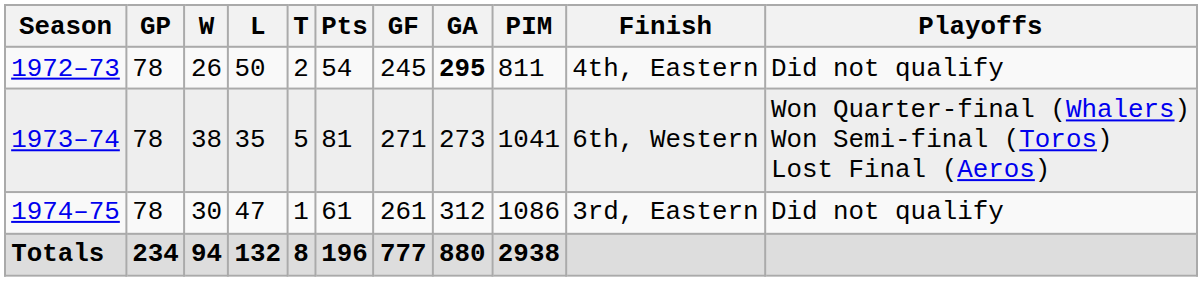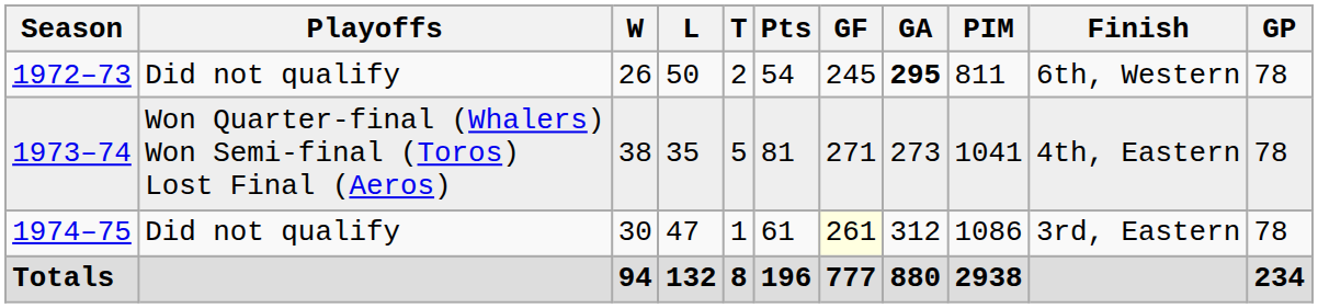 <table class="wikitable">
 <tr>
 <th>Season</th>
-<th>GP</th>
+<th>Playoffs</th>
 <th>W</th>
 <th>L</th>
 <th>T</th>
 <th>Pts</th>
 <th>GF</th>
 <th>GA</th>
 <th>PIM</th>
 <th>Finish</th>
-<th>Playoffs</th>
+<th>GP</th>
 </tr>
 <tr>
 <td><a href='#'>1972–73</a></td>
-<td>78</td>
+<td>Did not qualify</td>
 <td>26</td>
 <td>50</td>
 <td>2</td>
 <td>54</td>
 <td>245</td>
 <td><strong>295</strong></td>
 <td>811</td>
-<td>4th, Eastern</td>
-<td>Did not qualify</td>
+<td>6th, Western</td>
+<td>78</td>
 </tr>
 <tr bgcolor="#eeeeee">
 <td><a href='#'>1973–74</a></td>
-<td>78</td>
+<td>Won Quarter-final (<a href='#'>Whalers</a>) <br> Won Semi-final (<a href='#'>Toros</a>) <br> Lost Final (<a href='#'>Aeros</a>)</td>
 <td>38</td>
 <td>35</td>
 <td>5</td>
 <td>81</td>
 <td>271</td>
 <td>273</td>
 <td>1041</td>
-<td>6th, Western</td>
-<td>Won Quarter-final (<a href='#'>Whalers</a>) <br> Won Semi-final (<a href='#'>Toros</a>) <br> Lost Final (<a href='#'>Aeros</a>)</td>
+<td>4th, Eastern</td>
+<td>78</td>
 </tr>
 <tr>
 <td><a href='#'>1974–75</a></td>
-<td>78</td>
+<td>Did not qualify</td>
 <td>30</td>
 <td>47</td>
 <td>1</td>
 <td>61</td>
-<td>261</td>
+<td style="background: lightyellow;">261</td>
 <td>312</td>
 <td>1086</td>
 <td>3rd, Eastern</td>
-<td>Did not qualify</td>
+<td>78</td>
 </tr>
 <tr bgcolor="#dddddd">
 <td><strong>Totals</strong></td>
-<td><strong>234</strong></td>
+<td></td>
 <td><strong>94</strong></td>
 <td><strong>132</strong></td>
 <td><strong>8</strong></td>
 <td><strong>196</strong></td>
 <td><strong>777</strong></td>
 <td><strong>880</strong></td>
 <td><strong>2938</strong></td>
 <td></td>
-<td></td>
+<td><strong>234</strong></td>
 </tr>
 </table>
